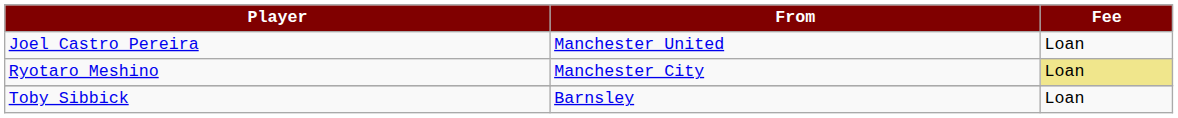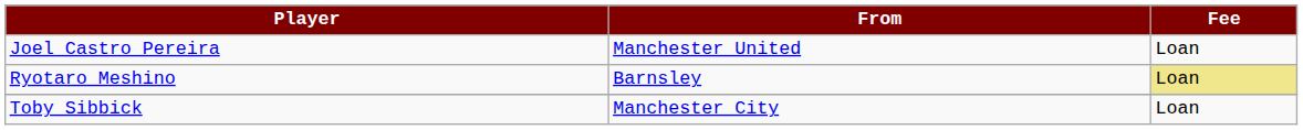 <table class="wikitable" style="text-align:left; font-size:95%;width:98%;">
 <tr>
 <th style="background:maroon; color:white;">Player</th>
 <th style="background:maroon; color:white;">From</th>
 <th style="background:maroon; color:white;">Fee</th>
 </tr>
 <tr>
 <td> <a href='#'>Joel Castro Pereira</a></td>
 <td> <a href='#'>Manchester United</a></td>
 <td>Loan</td>
 </tr>
 <tr>
 <td> <a href='#'>Ryotaro Meshino</a></td>
-<td> <a href='#'>Manchester City</a></td>
+<td> <a href='#'>Barnsley</a></td>
 <td style="background: khaki;">Loan</td>
 </tr>
 <tr>
 </tr>
 <tr>
 <td> <a href='#'>Toby Sibbick</a></td>
-<td> <a href='#'>Barnsley</a></td>
+<td> <a href='#'>Manchester City</a></td>
 <td>Loan</td>
 </tr>
 </table>
